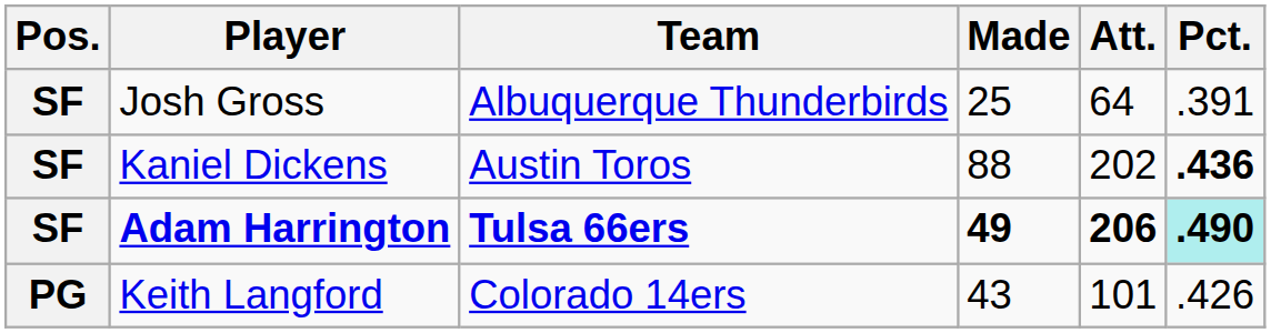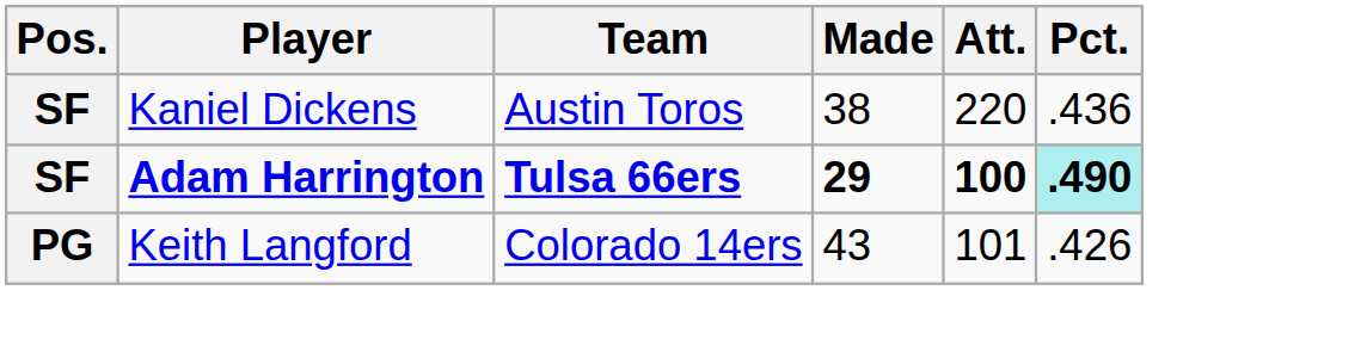 <table class="wikitable">
 <tr>
 <th>Pos.</th>
 <th>Player</th>
 <th>Team</th>
 <th>Made</th>
 <th>Att.</th>
 <th>Pct.</th>
 </tr>
 <tr>
 <th>SF</th>
-<td>Josh Gross</td>
-<td><a href='#'>Albuquerque Thunderbirds</a></td>
-<td>25</td>
-<td>64</td>
-<td>.391</td>
-</tr>
-<tr>
-<th>SF</th>
 <td><a href='#'>Kaniel Dickens</a></td>
 <td><a href='#'>Austin Toros</a></td>
-<td>88</td>
-<td>202</td>
-<td><strong>.436</strong></td>
+<td>38</td>
+<td>220</td>
+<td>.436</td>
 </tr>
 <tr>
 <th>SF</th>
 <td><strong><a href='#'>Adam Harrington</a></strong></td>
 <td><strong><a href='#'>Tulsa 66ers</a></strong></td>
-<td><strong>49</strong></td>
-<td><strong>206</strong></td>
+<td><strong>29</strong></td>
+<td><strong>100</strong></td>
 <td style="background: paleturquoise;"><strong>.490</strong></td>
 </tr>
 <tr>
 <th>PG</th>
 <td><a href='#'>Keith Langford</a></td>
 <td><a href='#'>Colorado 14ers</a></td>
 <td>43</td>
 <td>101</td>
 <td>.426</td>
 </tr>
 </table>
